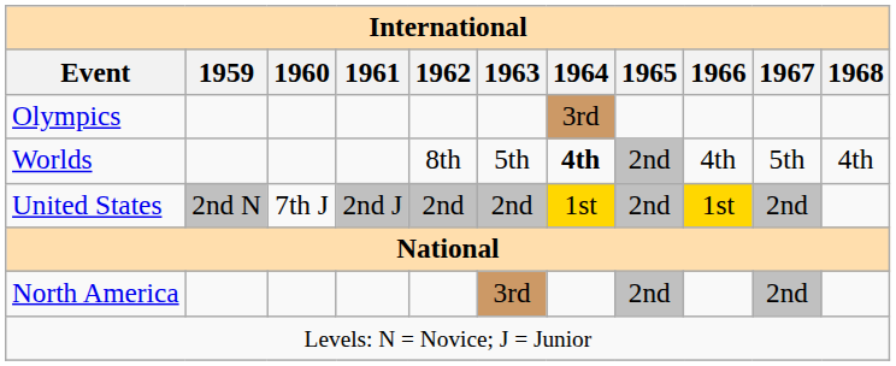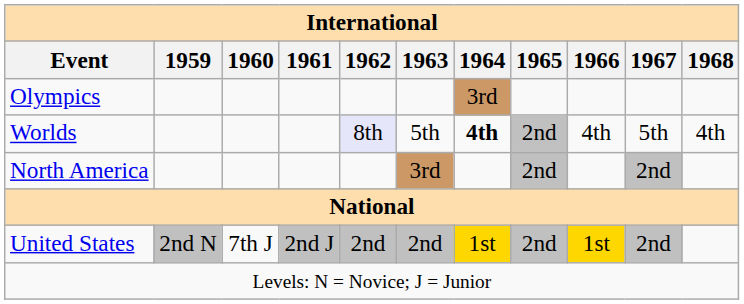 <table class="wikitable" style="text-align:center">
 <tr>
 <th style="background-color: #ffdead; " colspan=11 align=center>International</th>
 </tr>
 <tr>
 <th>Event</th>
 <th>1959</th>
 <th>1960</th>
 <th>1961</th>
 <th>1962</th>
 <th>1963</th>
 <th>1964</th>
 <th>1965</th>
 <th>1966</th>
 <th>1967</th>
 <th>1968</th>
 </tr>
 <tr>
 <td align=left><a href='#'>Olympics</a></td>
 <td></td>
 <td></td>
 <td></td>
 <td></td>
 <td></td>
 <td bgcolor=cc9966>3rd</td>
 <td></td>
 <td></td>
 <td></td>
 <td></td>
 </tr>
 <tr>
 <td align=left><a href='#'>Worlds</a></td>
 <td></td>
 <td></td>
 <td></td>
-<td>8th</td>
+<td style="background: lavender;">8th</td>
 <td>5th</td>
 <td><strong>4th</strong></td>
 <td bgcolor=silver>2nd</td>
 <td>4th</td>
 <td>5th</td>
 <td>4th</td>
+</tr>
+<tr>
+<td align=left><a href='#'>North America</a></td>
+<td></td>
+<td></td>
+<td></td>
+<td></td>
+<td bgcolor=cc9966>3rd</td>
+<td></td>
+<td bgcolor=silver>2nd</td>
+<td></td>
+<td bgcolor=silver>2nd</td>
+<td></td>
+</tr>
+<tr>
+<th style="background-color: #ffdead; " colspan=11 align=center>National</th>
 </tr>
 <tr>
 <td align=left><a href='#'>United States</a></td>
 <td bgcolor=silver>2nd N</td>
 <td>7th J</td>
 <td bgcolor=silver>2nd J</td>
 <td bgcolor=silver>2nd</td>
 <td bgcolor=silver>2nd</td>
 <td bgcolor=gold>1st</td>
 <td bgcolor=silver>2nd</td>
 <td bgcolor=gold>1st</td>
 <td bgcolor=silver>2nd</td>
 <td></td>
 </tr>
 <tr>
-<th style="background-color: #ffdead; " colspan=11 align=center>National</th>
-</tr>
-<tr>
-<td align=left><a href='#'>North America</a></td>
-<td></td>
-<td></td>
-<td></td>
-<td></td>
-<td bgcolor=cc9966>3rd</td>
-<td></td>
-<td bgcolor=silver>2nd</td>
-<td></td>
-<td bgcolor=silver>2nd</td>
-<td></td>
-</tr>
-<tr>
 <td colspan=11 align=center><small> Levels: N = Novice; J = Junior </small></td>
 </tr>
 </table>
